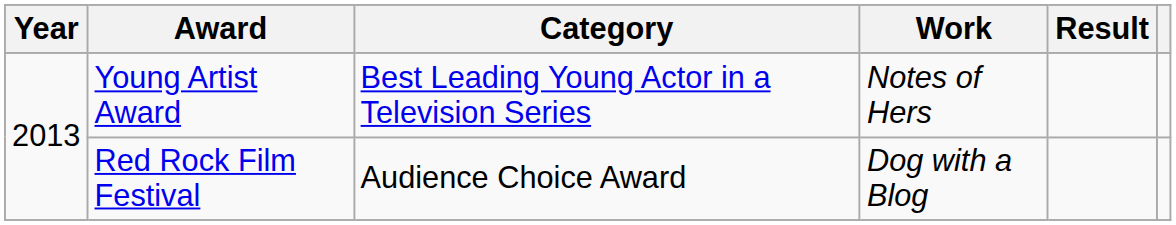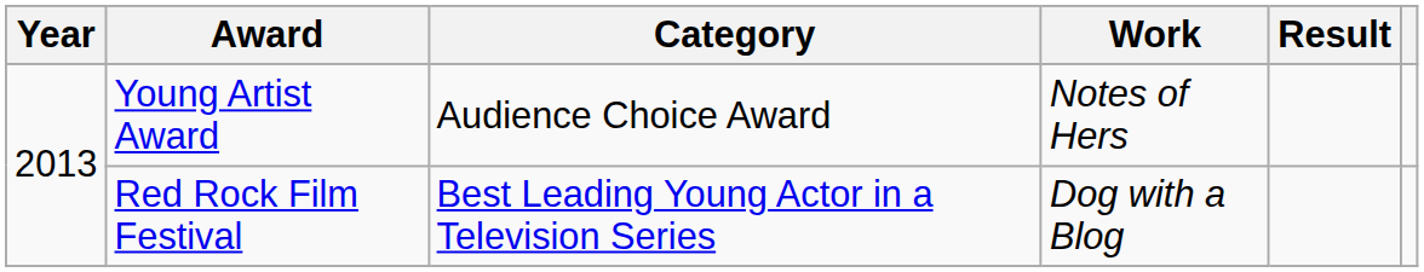 <table class="wikitable">
 <tr>
 <th>Year</th>
 <th>Award</th>
 <th>Category</th>
 <th>Work</th>
 <th>Result</th>
 <th></th>
 </tr>
 <tr>
 <td rowspan="2">2013</td>
 <td><a href='#'>Young Artist Award</a></td>
-<td><a href='#'>Best Leading Young Actor in a Television Series</a></td>
+<td>Audience Choice Award</td>
 <td><em>Notes of Hers</em></td>
 <td></td>
 <td style="text-align:center;"></td>
 </tr>
 <tr>
 <td><a href='#'>Red Rock Film Festival</a></td>
-<td>Audience Choice Award</td>
+<td><a href='#'>Best Leading Young Actor in a Television Series</a></td>
 <td><em>Dog with a Blog</em></td>
 <td></td>
 <td style="text-align:center;"></td>
 </tr>
 </table>
